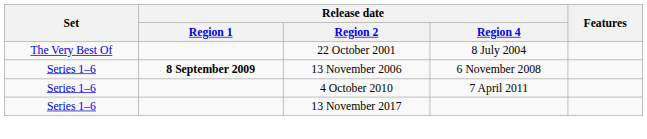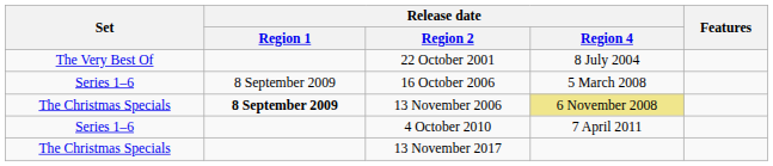 <table class="wikitable" style="width:99%; text-align:center;">
 <tr>
 <th rowspan="2">Set</th>
 <th colspan="3">Release date</th>
 <th rowspan="2">Features</th>
 </tr>
 <tr>
 <th><a href='#'>Region 1</a></th>
 <th><a href='#'>Region 2</a></th>
 <th><a href='#'>Region 4</a></th>
 </tr>
 <tr>
 <td><a href='#'>The Very Best Of</a></td>
 <td></td>
 <td>22 October 2001</td>
 <td>8 July 2004</td>
 <td></td>
 </tr>
 <tr>
-<td><a href='#'>Series 1–6</a> </td>
+<td><a href='#'>Series 1–6</a></td>
+<td>8 September 2009</td>
+<td>16 October 2006</td>
+<td>5 March 2008</td>
+<td></td>
+</tr>
+<tr>
+<td><a href='#'>The Christmas Specials</a></td>
 <td><strong>8 September 2009</strong></td>
 <td>13 November 2006</td>
-<td>6 November 2008</td>
+<td style="background: khaki;">6 November 2008</td>
 <td></td>
 </tr>
 <tr>
 <td><a href='#'>Series 1–6</a> </td>
 <td></td>
 <td>4 October 2010</td>
 <td>7 April 2011</td>
 <td></td>
 </tr>
 <tr>
-<td><a href='#'>Series 1–6</a> </td>
+<td><a href='#'>The Christmas Specials</a></td>
 <td></td>
 <td>13 November 2017</td>
 <td></td>
 <td></td>
 </tr>
 </table>
